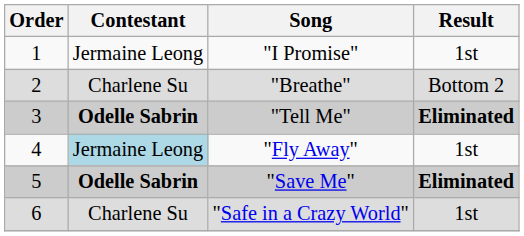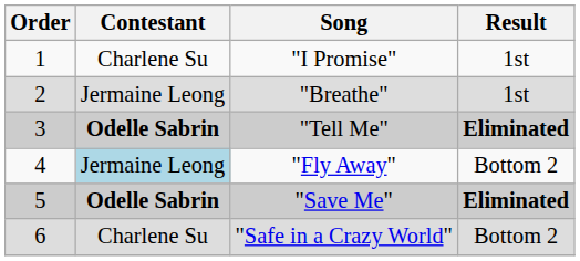 <table class="wikitable plainrowheaders" style="text-align:center;">
 <tr>
 <th scope="col">Order</th>
 <th scope="col">Contestant</th>
 <th scope="col">Song</th>
 <th scope="col">Result</th>
 </tr>
 <tr>
 <td scope="row">1</td>
-<td>Jermaine Leong</td>
+<td>Charlene Su</td>
 <td>"I Promise"</td>
 <td>1st</td>
 </tr>
 <tr style="background:#ddd;">
 <td scope="row">2</td>
-<td>Charlene Su</td>
+<td>Jermaine Leong</td>
 <td>"Breathe"</td>
-<td>Bottom 2</td>
+<td>1st</td>
 </tr>
 <tr style="background:#ccc;">
 <td scope="row">3</td>
 <td><strong>Odelle Sabrin</strong></td>
 <td>"Tell Me"</td>
 <td><strong>Eliminated</strong></td>
 </tr>
 <tr>
 <td scope="row">4</td>
 <td style="background: lightblue;">Jermaine Leong</td>
 <td>"<a href='#'>Fly Away</a>"</td>
-<td>1st</td>
+<td>Bottom 2</td>
 </tr>
 <tr style="background:#ccc;">
 <td scope="row">5</td>
 <td><strong>Odelle Sabrin</strong></td>
 <td>"<a href='#'>Save Me</a>"</td>
 <td><strong>Eliminated</strong></td>
 </tr>
 <tr style="background:#ddd;">
 <td scope="row">6</td>
 <td>Charlene Su</td>
 <td>"<a href='#'>Safe in a Crazy World</a>"</td>
-<td>1st</td>
+<td>Bottom 2</td>
 </tr>
 <tr>
 </tr>
 </table>
